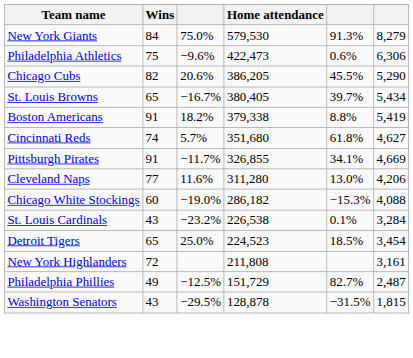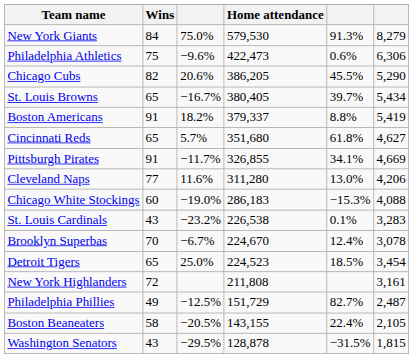 <table class="wikitable sortable">
 <tr style="text-align:center; font-size:larger;">
 </tr>
 <tr>
 <th>Team name</th>
 <th>Wins</th>
 <th></th>
 <th>Home attendance</th>
 <th></th>
 <th></th>
 </tr>
 <tr>
 <td><a href='#'>New York Giants</a></td>
 <td>84</td>
 <td>75.0%</td>
 <td>579,530</td>
 <td>91.3%</td>
 <td>8,279</td>
 </tr>
 <tr>
 <td><a href='#'>Philadelphia Athletics</a></td>
 <td>75</td>
 <td>−9.6%</td>
 <td>422,473</td>
 <td>0.6%</td>
 <td>6,306</td>
 </tr>
 <tr>
 <td><a href='#'>Chicago Cubs</a></td>
 <td>82</td>
 <td>20.6%</td>
 <td>386,205</td>
 <td>45.5%</td>
 <td>5,290</td>
 </tr>
 <tr>
 <td><a href='#'>St. Louis Browns</a></td>
 <td>65</td>
 <td>−16.7%</td>
 <td>380,405</td>
 <td>39.7%</td>
 <td>5,434</td>
 </tr>
 <tr>
 <td><a href='#'>Boston Americans</a></td>
 <td>91</td>
 <td>18.2%</td>
-<td>379,338</td>
+<td>379,337</td>
 <td>8.8%</td>
 <td>5,419</td>
 </tr>
 <tr>
 <td><a href='#'>Cincinnati Reds</a></td>
-<td>74</td>
+<td>65</td>
 <td>5.7%</td>
 <td>351,680</td>
 <td>61.8%</td>
 <td>4,627</td>
 </tr>
 <tr>
 <td><a href='#'>Pittsburgh Pirates</a></td>
 <td>91</td>
 <td>−11.7%</td>
 <td>326,855</td>
 <td>34.1%</td>
 <td>4,669</td>
 </tr>
 <tr>
 <td><a href='#'>Cleveland Naps</a></td>
 <td>77</td>
 <td>11.6%</td>
 <td>311,280</td>
 <td>13.0%</td>
 <td>4,206</td>
 </tr>
 <tr>
 <td><a href='#'>Chicago White Stockings</a></td>
 <td>60</td>
 <td>−19.0%</td>
-<td>286,182</td>
+<td>286,183</td>
 <td>−15.3%</td>
 <td>4,088</td>
 </tr>
 <tr>
 <td><a href='#'>St. Louis Cardinals</a></td>
 <td>43</td>
 <td>−23.2%</td>
 <td>226,538</td>
 <td>0.1%</td>
-<td>3,284</td>
+<td>3,283</td>
+</tr>
+<tr>
+<td><a href='#'>Brooklyn Superbas</a></td>
+<td>70</td>
+<td>−6.7%</td>
+<td>224,670</td>
+<td>12.4%</td>
+<td>3,078</td>
 </tr>
 <tr>
 <td><a href='#'>Detroit Tigers</a></td>
 <td>65</td>
 <td>25.0%</td>
 <td>224,523</td>
 <td>18.5%</td>
 <td>3,454</td>
 </tr>
 <tr>
 <td><a href='#'>New York Highlanders</a></td>
 <td>72</td>
 <td></td>
 <td>211,808</td>
 <td></td>
 <td>3,161</td>
 </tr>
 <tr>
 <td><a href='#'>Philadelphia Phillies</a></td>
 <td>49</td>
 <td>−12.5%</td>
 <td>151,729</td>
 <td>82.7%</td>
 <td>2,487</td>
 </tr>
 <tr>
+<td><a href='#'>Boston Beaneaters</a></td>
+<td>58</td>
+<td>−20.5%</td>
+<td>143,155</td>
+<td>22.4%</td>
+<td>2,105</td>
+</tr>
+<tr>
 <td><a href='#'>Washington Senators</a></td>
 <td>43</td>
 <td>−29.5%</td>
 <td>128,878</td>
 <td>−31.5%</td>
 <td>1,815</td>
 </tr>
 </table>
